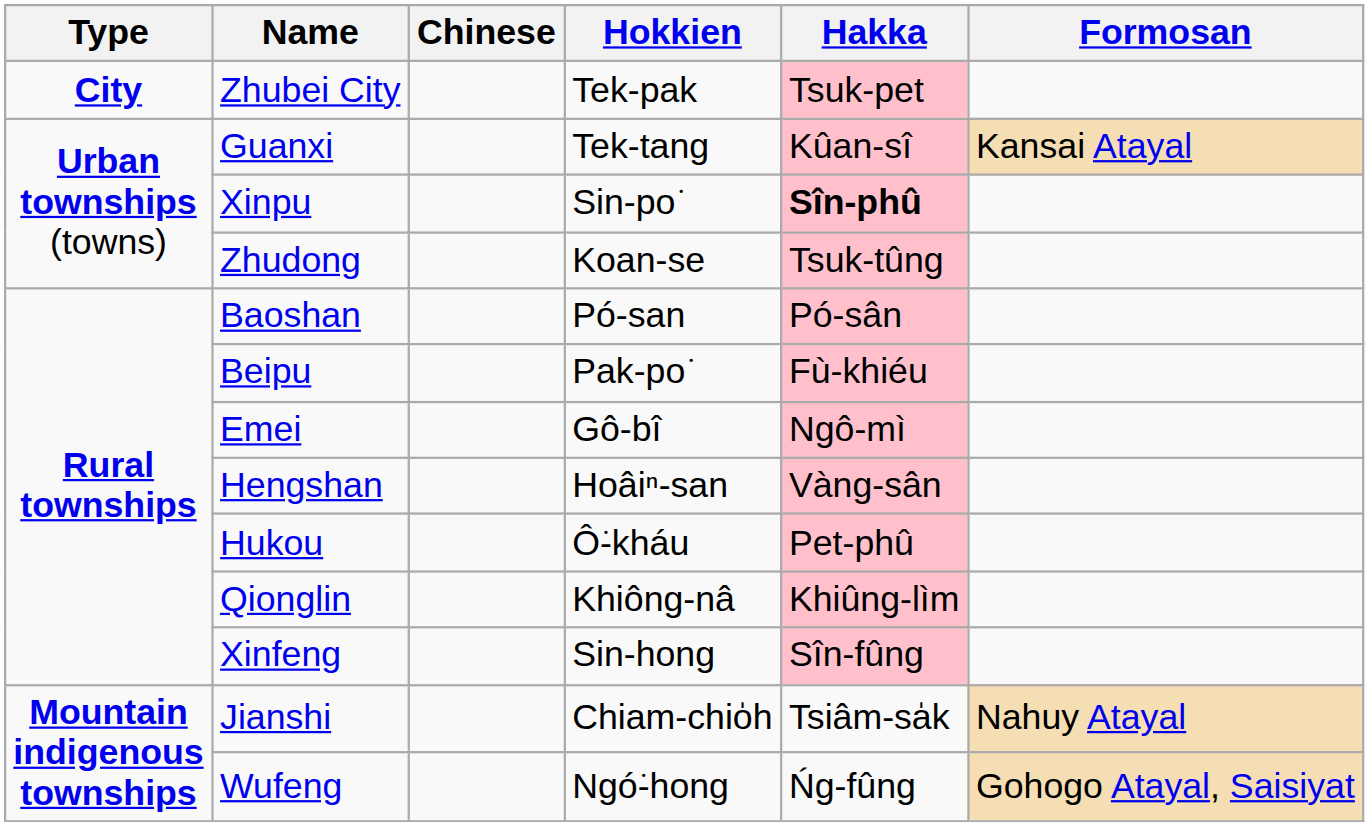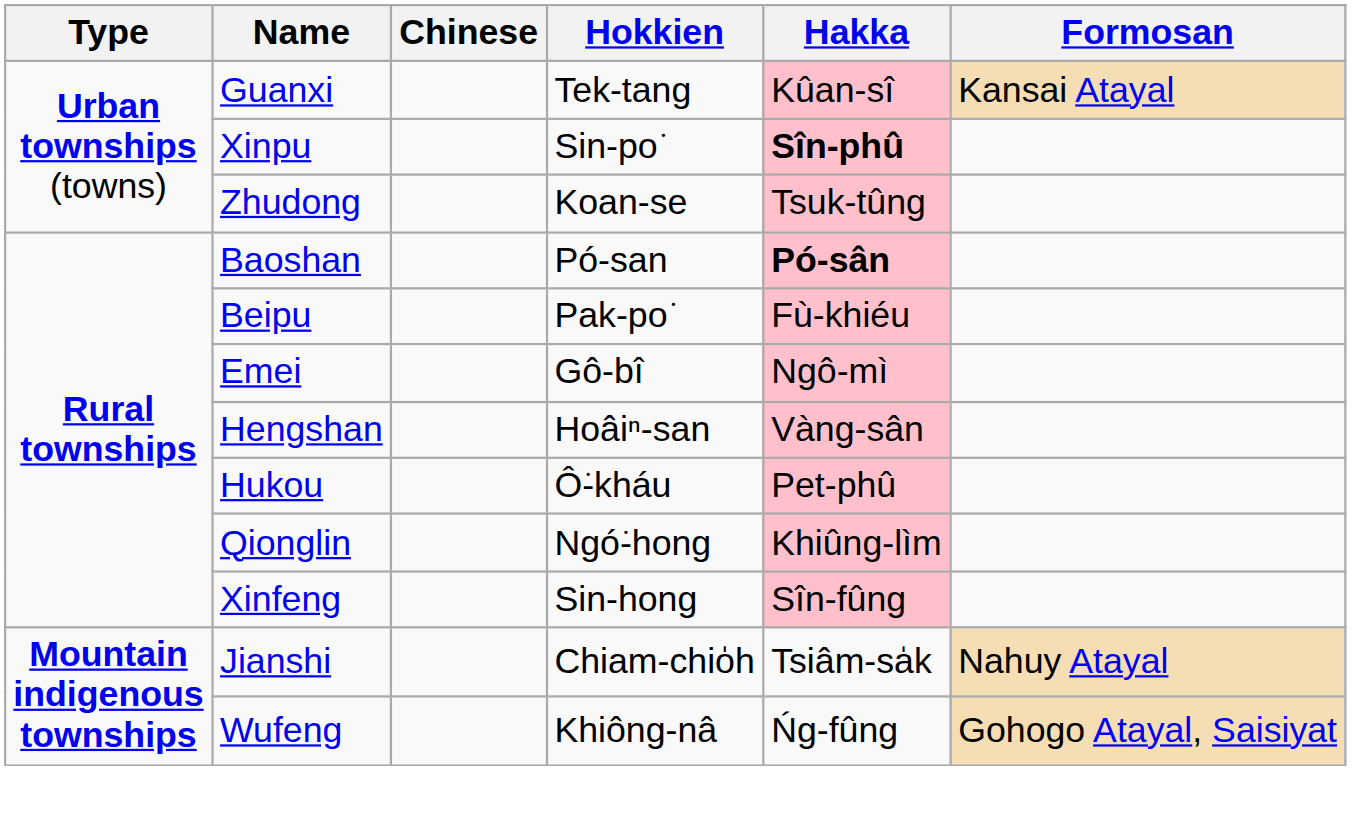 <table class=wikitable>
 <tr>
 <th>Type</th>
 <th>Name</th>
 <th>Chinese</th>
 <th><a href='#'>Hokkien</a></th>
 <th><a href='#'>Hakka</a></th>
 <th><a href='#'>Formosan</a></th>
-</tr>
-<tr>
-<td align=center><strong><a href='#'>City</a></strong></td>
-<td><a href='#'>Zhubei City</a></td>
-<td></td>
-<td>Tek-pak</td>
-<td bgcolor=pink>Tsuk-pet</td>
-<td></td>
 </tr>
 <tr>
 <td rowspan=3 align=center><strong><a href='#'>Urban<br>townships</a></strong><br>(towns)</td>
 <td><a href='#'>Guanxi</a></td>
 <td></td>
 <td>Tek-tang</td>
 <td bgcolor=pink>Kûan-sî</td>
 <td bgcolor=wheat>Kansai <a href='#'>Atayal</a></td>
 </tr>
 <tr>
 <td><a href='#'>Xinpu</a></td>
 <td></td>
 <td>Sin-po͘</td>
 <td bgcolor=pink><strong>Sîn-phû</strong></td>
 <td></td>
 </tr>
 <tr>
 <td><a href='#'>Zhudong</a></td>
 <td></td>
 <td>Koan-se</td>
 <td bgcolor=pink>Tsuk-tûng</td>
 <td></td>
 </tr>
 <tr>
 <td rowspan=7 align=center><strong><a href='#'>Rural<br>townships</a></strong></td>
 <td><a href='#'>Baoshan</a></td>
 <td></td>
 <td>Pó-san</td>
-<td bgcolor=pink>Pó-sân</td>
+<td bgcolor=pink><strong>Pó-sân</strong></td>
 <td></td>
 </tr>
 <tr>
 <td><a href='#'>Beipu</a></td>
 <td></td>
 <td>Pak-po͘</td>
 <td bgcolor=pink>Fù-khiéu</td>
 <td></td>
 </tr>
 <tr>
 <td><a href='#'>Emei</a></td>
 <td></td>
 <td>Gô-bî</td>
 <td bgcolor=pink>Ngô-mì</td>
 <td></td>
 </tr>
 <tr>
 <td><a href='#'>Hengshan</a></td>
 <td></td>
 <td>Hoâiⁿ-san</td>
 <td bgcolor=pink>Vàng-sân</td>
 <td></td>
 </tr>
 <tr>
 <td><a href='#'>Hukou</a></td>
 <td></td>
 <td>Ô͘-kháu</td>
 <td bgcolor=pink>Pet-phû</td>
 <td></td>
 </tr>
 <tr>
 <td><a href='#'>Qionglin</a></td>
 <td></td>
-<td>Khiông-nâ</td>
+<td>Ngó͘-hong</td>
 <td bgcolor=pink>Khiûng-lìm</td>
 <td></td>
 </tr>
 <tr>
 <td><a href='#'>Xinfeng</a></td>
 <td></td>
 <td>Sin-hong</td>
 <td bgcolor=pink>Sîn-fûng</td>
 <td></td>
 </tr>
 <tr>
 <td rowspan=2 align=center><strong><a href='#'>Mountain<br>indigenous<br>townships</a></strong></td>
 <td><a href='#'>Jianshi</a></td>
 <td></td>
 <td>Chiam-chio̍h</td>
 <td>Tsiâm-sa̍k</td>
 <td bgcolor=wheat>Nahuy <a href='#'>Atayal</a></td>
 </tr>
 <tr>
 <td><a href='#'>Wufeng</a></td>
 <td></td>
-<td>Ngó͘-hong</td>
+<td>Khiông-nâ</td>
 <td>Ńg-fûng</td>
 <td bgcolor=wheat>Gohogo <a href='#'>Atayal</a>, <a href='#'>Saisiyat</a></td>
 </tr>
 </table>
